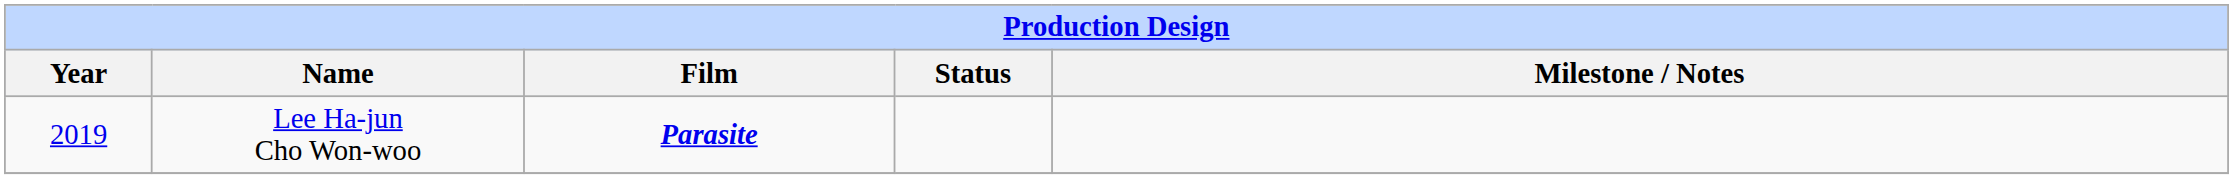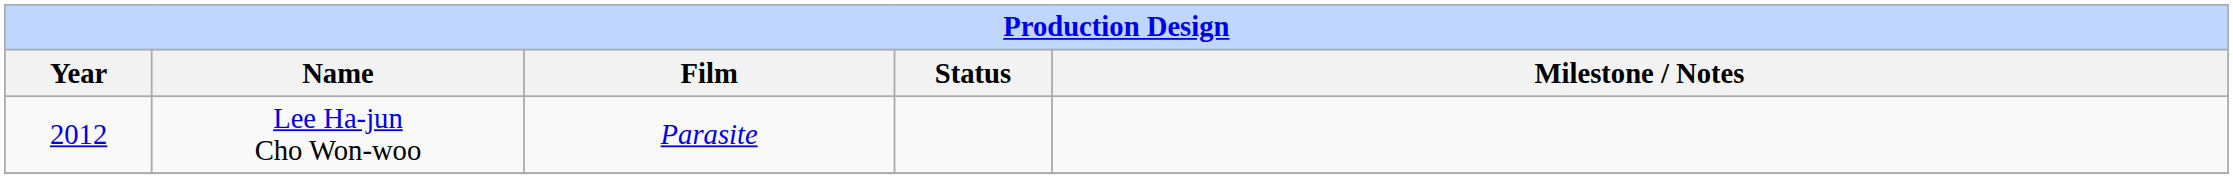 <table class="wikitable" style="text-align: center">
 <tr style="background:#bfd7ff;">
 <td colspan="6" style="text-align: center;"><strong><a href='#'>Production Design</a></strong></td>
 </tr>
 <tr style="background:#ebf5ff;">
 <th style="width:075px;">Year</th>
 <th style="width:200px;">Name</th>
 <th style="width:200px;">Film</th>
 <th style="width:080px;">Status</th>
 <th style="width:650px;">Milestone / Notes</th>
 </tr>
 <tr>
-<td><a href='#'>2019</a><br></td>
+<td><a href='#'>2012</a><br></td>
 <td><a href='#'>Lee Ha-jun</a><br>Cho Won-woo</td>
-<td><strong><em><a href='#'>Parasite</a></em></strong></td>
+<td><em><a href='#'>Parasite</a></em></td>
 <td></td>
 <td></td>
 </tr>
 <tr>
 </tr>
 </table>
